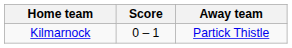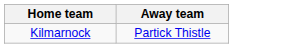 <table class="wikitable" style="text-align: center">
 <tr>
 <th width=140>Home team</th>
-<th width=70>Score</th>
 <th width=140>Away team</th>
 </tr>
 <tr>
 <td><a href='#'>Kilmarnock</a></td>
-<td>0 – 1</td>
 <td><a href='#'>Partick Thistle</a></td>
 </tr>
 </table>
